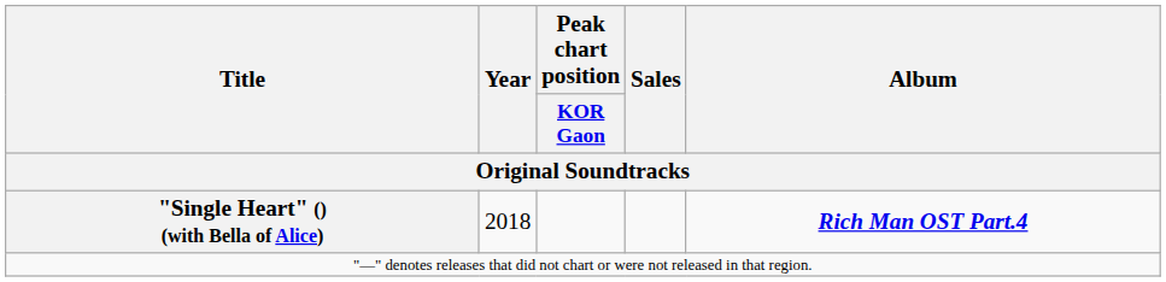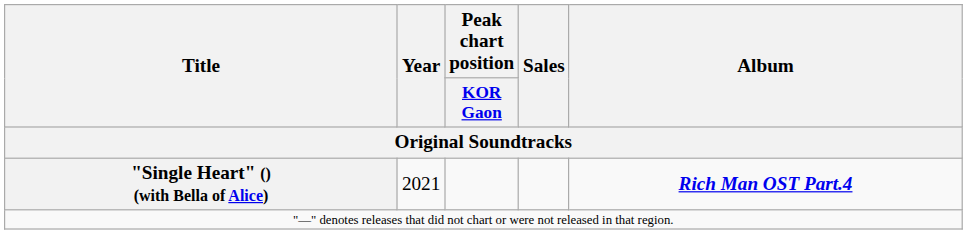 <table class="wikitable plainrowheaders" style="text-align:center">
 <tr>
 <th scope="col" rowspan="2" style="width:20em;">Title</th>
 <th scope="col" rowspan="2">Year</th>
 <th scope="col">Peak chart position</th>
 <th scope="col" rowspan="2">Sales</th>
 <th scope="col" rowspan="2" style="width:20em;">Album</th>
 </tr>
 <tr>
 <th style="width:3em;font-size:90%"><a href='#'>KOR<br>Gaon</a><br></th>
 </tr>
 <tr>
 <th colspan="5">Original Soundtracks</th>
 </tr>
 <tr>
 <th scope="row">"Single Heart" <small>()</small><br><small>(with Bella of <a href='#'>Alice</a>)</small></th>
-<td>2018</td>
+<td>2021</td>
 <td></td>
 <td></td>
 <td><strong><em><a href='#'>Rich Man OST Part.4</a></em></strong></td>
 </tr>
 <tr>
 <td align="center" colspan="6" style="font-size:8pt">"—" denotes releases that did not chart or were not released in that region.</td>
 </tr>
 </table>
